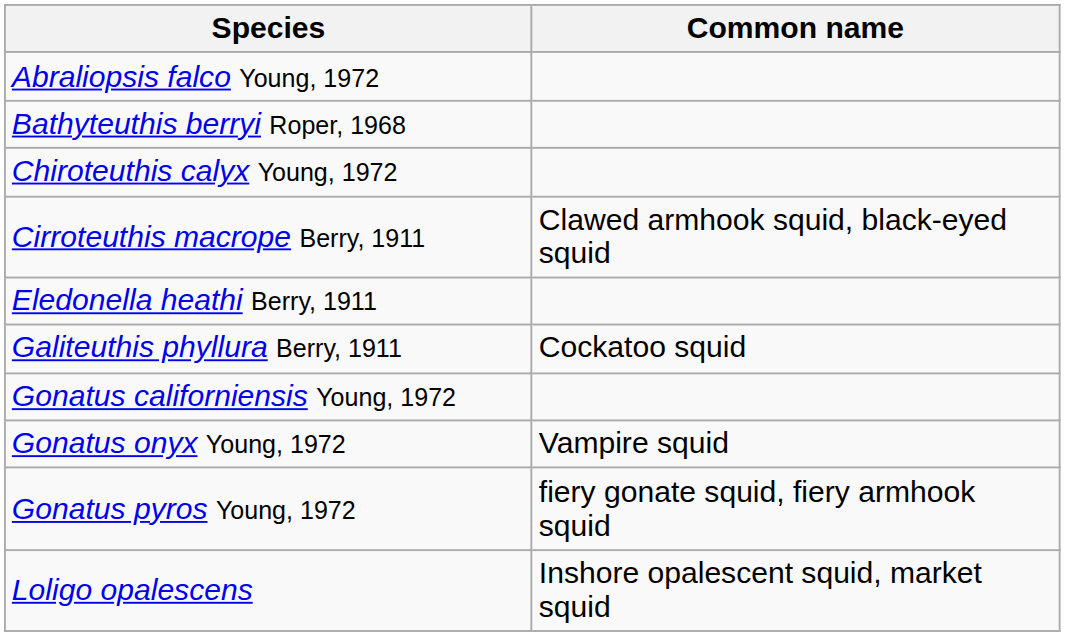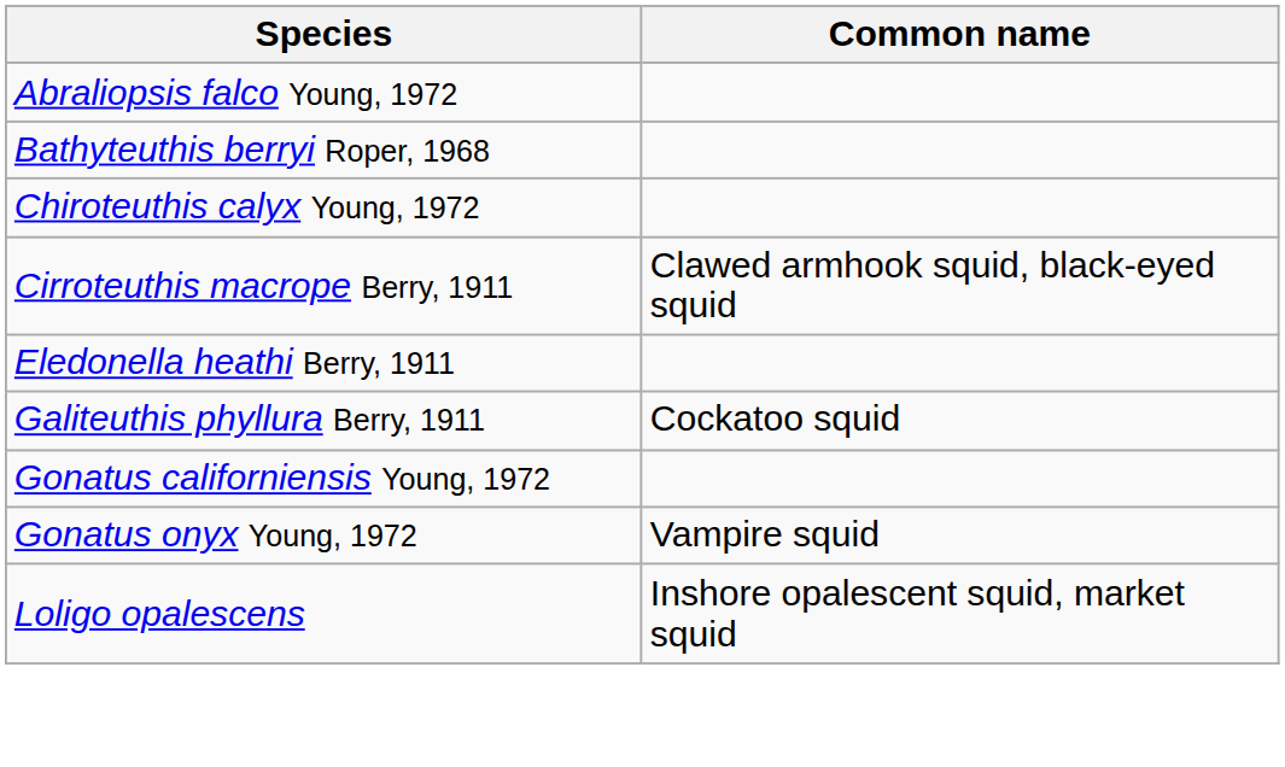 <table width=90% class="wikitable">
 <tr>
 <th width=25%>Species</th>
 <th width=25%>Common name</th>
 </tr>
 <tr>
 <td><em><a href='#'>Abraliopsis falco</a></em> <small>Young, 1972 </small></td>
 <td></td>
 </tr>
 <tr>
 <td><em><a href='#'>Bathyteuthis berryi</a></em> <small>Roper, 1968 </small></td>
 <td></td>
 </tr>
 <tr>
 <td><em><a href='#'>Chiroteuthis calyx</a></em> <small>Young, 1972 </small></td>
 <td></td>
 </tr>
 <tr>
 <td><em><a href='#'>Cirroteuthis macrope</a></em> <small>Berry, 1911 </small></td>
 <td>Clawed armhook squid, black-eyed squid</td>
 </tr>
 <tr>
 <td><em><a href='#'>Eledonella heathi</a></em> <small>Berry, 1911 </small></td>
 <td></td>
 </tr>
 <tr>
 <td><em><a href='#'>Galiteuthis phyllura</a></em> <small>Berry, 1911 </small></td>
 <td>Cockatoo squid</td>
 </tr>
 <tr>
 <td><em><a href='#'>Gonatus californiensis</a></em> <small>Young, 1972 </small></td>
 <td></td>
 </tr>
 <tr>
 <td><em><a href='#'>Gonatus onyx</a></em> <small>Young, 1972 </small></td>
 <td>Vampire squid</td>
 </tr>
 <tr>
-<td><em><a href='#'>Gonatus pyros</a></em> <small>Young, 1972 </small></td>
-<td>fiery gonate squid, fiery armhook squid</td>
-</tr>
-<tr>
 <td><em><a href='#'>Loligo opalescens</a></em></td>
 <td>Inshore opalescent squid, market squid</td>
 </tr>
 </table>
